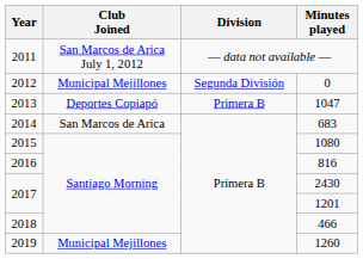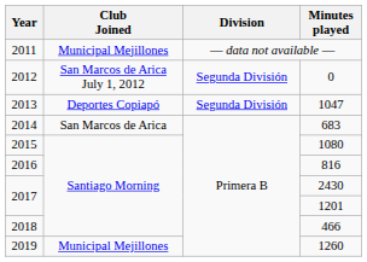 <table class=wikitable style="text-align:center;width:28em">
 <tr>
 <th>Year</th>
 <th>Club <br>Joined</th>
 <th>Division</th>
 <th>Minutes<br>played</th>
 </tr>
 <tr>
 <td>2011</td>
-<td><a href='#'>San Marcos de Arica</a><br>July 1, 2012</td>
+<td><a href='#'>Municipal Mejillones</a></td>
 <td colspan=2 align="center">— <em>data not available</em> —</td>
 </tr>
 <tr>
 <td>2012</td>
-<td><a href='#'>Municipal Mejillones</a></td>
+<td><a href='#'>San Marcos de Arica</a><br>July 1, 2012</td>
 <td><a href='#'>Segunda División</a></td>
 <td>0</td>
 </tr>
 <tr>
 <td rowspan=2>2013</td>
 <td><a href='#'>Deportes Copiapó</a></td>
-<td><a href='#'>Primera B</a></td>
+<td><a href='#'>Segunda División</a></td>
 <td>1047</td>
 </tr>
 <tr>
 <td rowspan=2>San Marcos de Arica</td>
 <td rowspan=11>Primera B</td>
 <td rowspan=2>683</td>
 </tr>
 <tr>
 <td rowspan=2>2014</td>
 </tr>
 <tr>
 <td rowspan=8><a href='#'>Santiago Morning</a></td>
 <td rowspan=2>1080</td>
 </tr>
 <tr>
 <td rowspan=2>2015</td>
 </tr>
 <tr>
 <td rowspan=2>816</td>
 </tr>
 <tr>
 <td rowspan=2>2016</td>
 </tr>
 <tr>
 <td rowspan=2>2430</td>
 </tr>
 <tr>
 <td rowspan=2>2017</td>
 </tr>
 <tr>
 <td>1201</td>
 </tr>
 <tr>
 <td>2018</td>
 <td>466</td>
 </tr>
 <tr>
 <td>2019</td>
 <td><a href='#'>Municipal Mejillones</a></td>
 <td>1260</td>
 </tr>
 </table>
